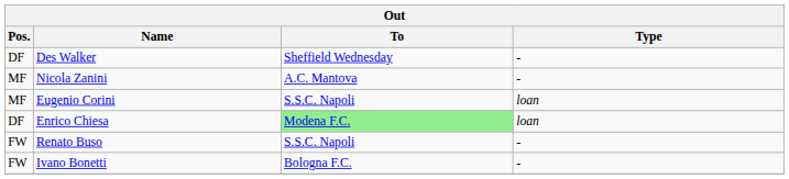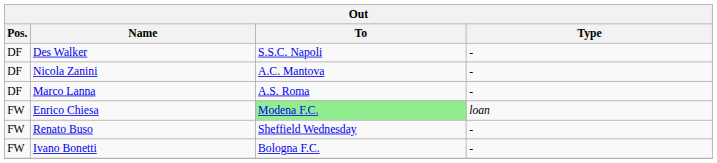 <table class="wikitable" style="font-size:90%;width:99%;">
 <tr>
 <th colspan="4">Out</th>
 </tr>
 <tr>
 <th width=3%>Pos.</th>
 <th width=32%>Name</th>
 <th width=30%>To</th>
 <th width=35%>Type</th>
 </tr>
 <tr>
 <td>DF</td>
 <td><a href='#'>Des Walker</a></td>
-<td><a href='#'>Sheffield Wednesday</a></td>
+<td><a href='#'>S.S.C. Napoli</a></td>
 <td>-</td>
 </tr>
 <tr>
-<td>MF</td>
+<td>DF</td>
 <td><a href='#'>Nicola Zanini</a></td>
 <td><a href='#'>A.C. Mantova</a></td>
 <td>-</td>
 </tr>
 <tr>
-<td>MF</td>
-<td><a href='#'>Eugenio Corini</a></td>
-<td><a href='#'>S.S.C. Napoli</a></td>
-<td><em>loan</em></td>
+<td>DF</td>
+<td><a href='#'>Marco Lanna</a></td>
+<td><a href='#'>A.S. Roma</a></td>
+<td>-</td>
 </tr>
 <tr>
-<td>DF</td>
+<td>FW</td>
 <td><a href='#'>Enrico Chiesa</a></td>
 <td style="background: lightgreen;"><a href='#'>Modena F.C.</a></td>
 <td><em>loan</em></td>
 </tr>
 <tr>
 <td>FW</td>
 <td><a href='#'>Renato Buso</a></td>
-<td><a href='#'>S.S.C. Napoli</a></td>
+<td><a href='#'>Sheffield Wednesday</a></td>
 <td>-</td>
 </tr>
 <tr>
 <td>FW</td>
 <td><a href='#'>Ivano Bonetti</a></td>
 <td><a href='#'>Bologna F.C.</a></td>
 <td>-</td>
 </tr>
 <tr>
 </tr>
 </table>
